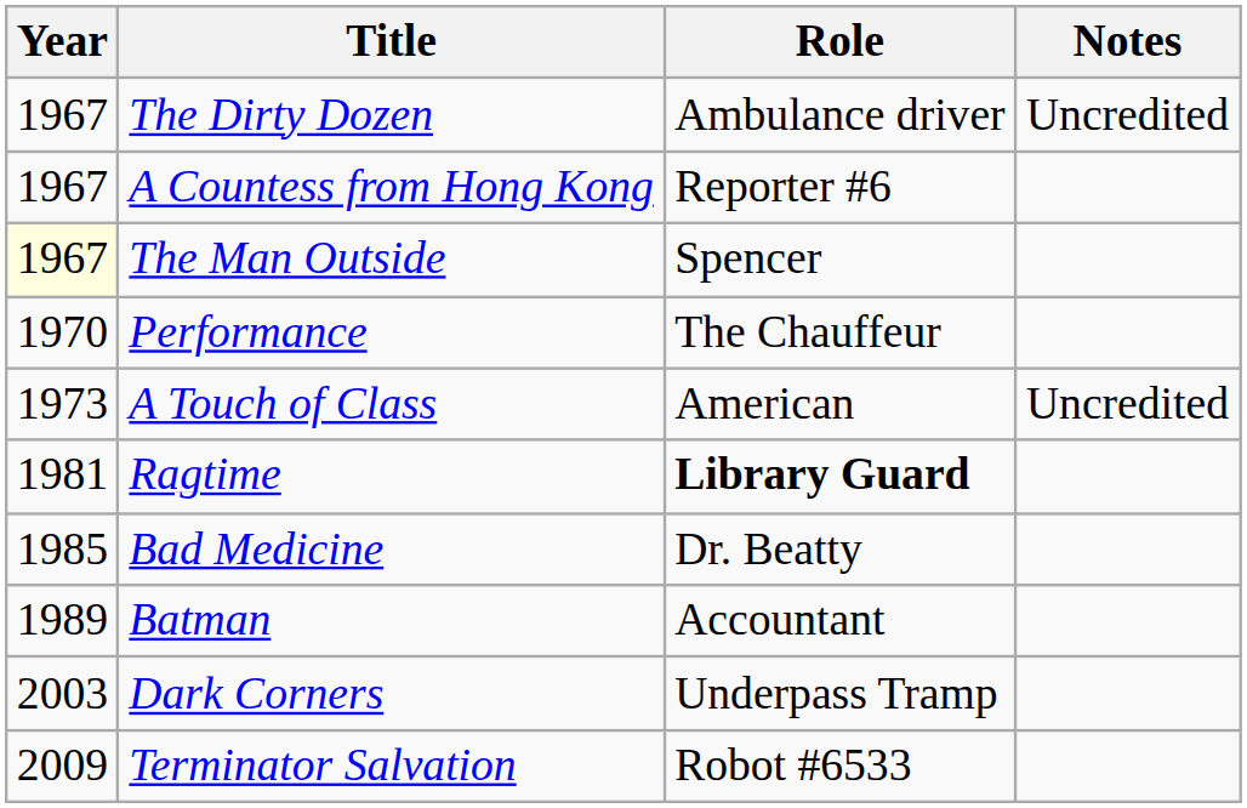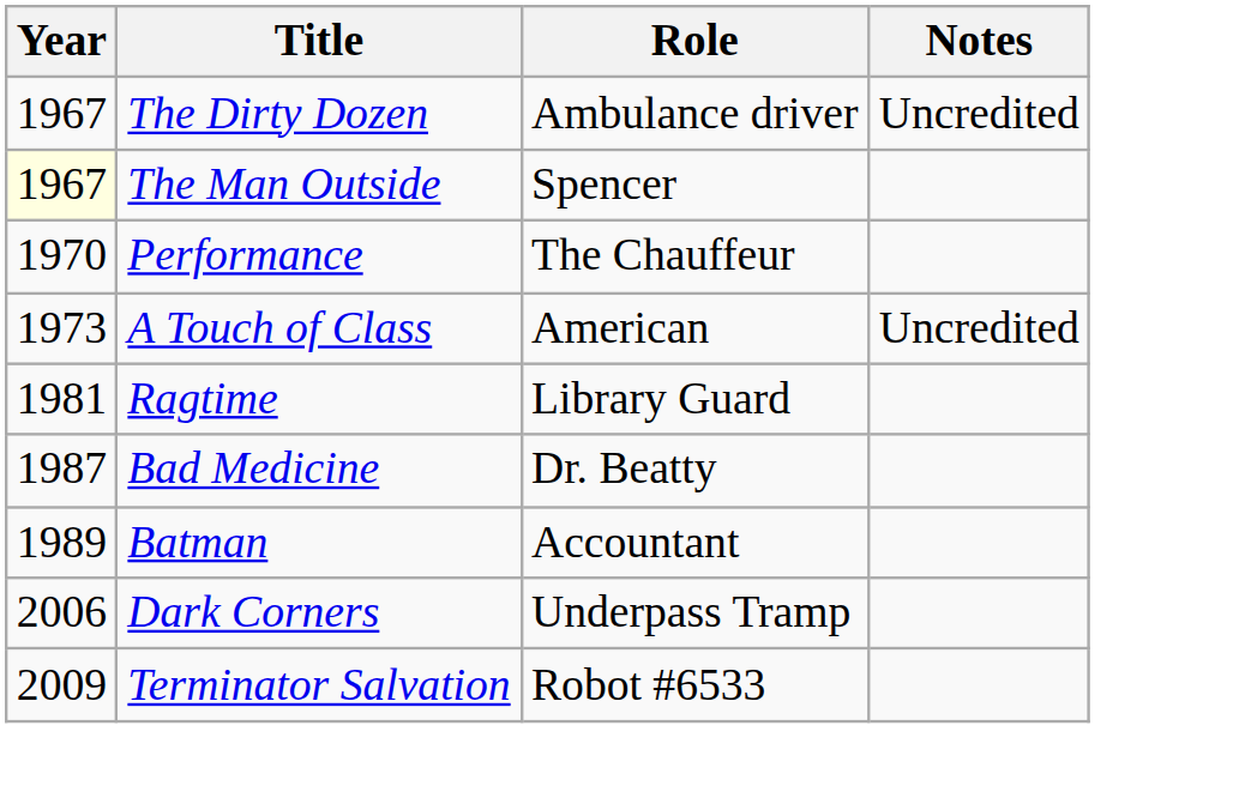 <table class="wikitable">
 <tr>
 <th>Year</th>
 <th>Title</th>
 <th>Role</th>
 <th>Notes</th>
 </tr>
 <tr>
 <td>1967</td>
 <td><em><a href='#'>The Dirty Dozen</a></em></td>
 <td>Ambulance driver</td>
 <td>Uncredited</td>
-</tr>
-<tr>
-<td>1967</td>
-<td><em><a href='#'>A Countess from Hong Kong</a></em></td>
-<td>Reporter #6</td>
-<td></td>
 </tr>
 <tr>
 <td style="background: lightyellow;">1967</td>
 <td><em><a href='#'>The Man Outside</a></em></td>
 <td>Spencer</td>
 <td></td>
 </tr>
 <tr>
 <td>1970</td>
 <td><em><a href='#'>Performance</a></em></td>
 <td>The Chauffeur</td>
 <td></td>
 </tr>
 <tr>
 <td>1973</td>
 <td><em><a href='#'>A Touch of Class</a></em></td>
 <td>American</td>
 <td>Uncredited</td>
 </tr>
 <tr>
 <td>1981</td>
 <td><em><a href='#'>Ragtime</a></em></td>
-<td><strong>Library Guard</strong></td>
+<td>Library Guard</td>
 <td></td>
 </tr>
 <tr>
-<td>1985</td>
+<td>1987</td>
 <td><em><a href='#'>Bad Medicine</a></em></td>
 <td>Dr. Beatty</td>
 <td></td>
 </tr>
 <tr>
 <td>1989</td>
 <td><em><a href='#'>Batman</a></em></td>
 <td>Accountant</td>
 <td></td>
 </tr>
 <tr>
-<td>2003</td>
+<td>2006</td>
 <td><em><a href='#'>Dark Corners</a></em></td>
 <td>Underpass Tramp</td>
 <td></td>
 </tr>
 <tr>
 <td>2009</td>
 <td><em><a href='#'>Terminator Salvation</a></em></td>
 <td>Robot #6533</td>
 <td></td>
 </tr>
 </table>
